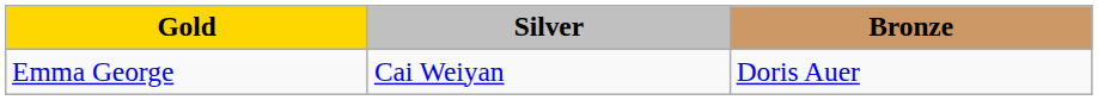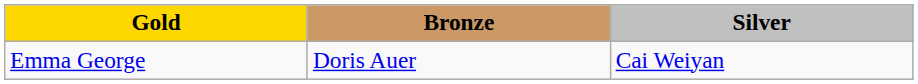 <table class="wikitable" style="text-align:left">
 <tr align="center">
 <td width=200 bgcolor=gold><strong>Gold</strong></td>
+<td width=200 bgcolor=CC9966><strong>Bronze</strong></td>
 <td width=200 bgcolor=silver><strong>Silver</strong></td>
-<td width=200 bgcolor=CC9966><strong>Bronze</strong></td>
 </tr>
 <tr>
 <td><a href='#'>Emma George</a><br><em></em></td>
+<td><a href='#'>Doris Auer</a><br><em></em></td>
 <td><a href='#'>Cai Weiyan</a><br><em></em></td>
-<td><a href='#'>Doris Auer</a><br><em></em></td>
 </tr>
 </table>
